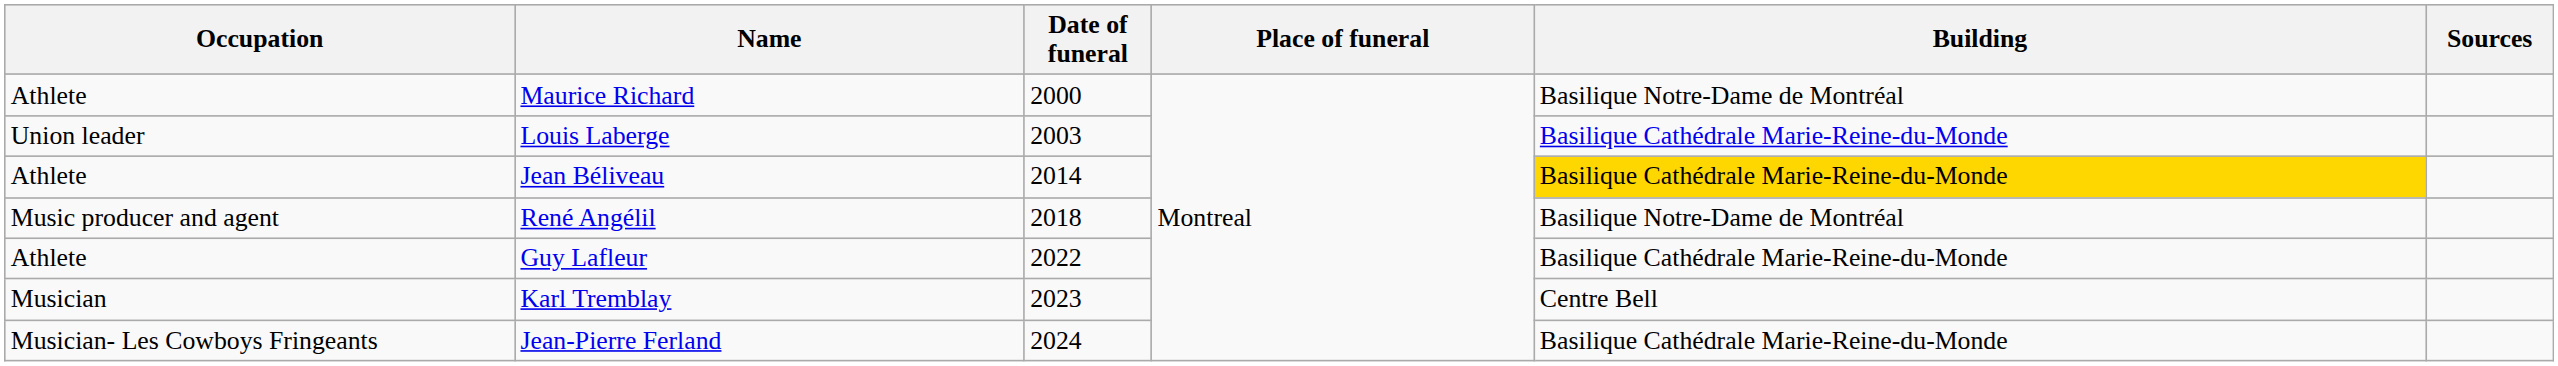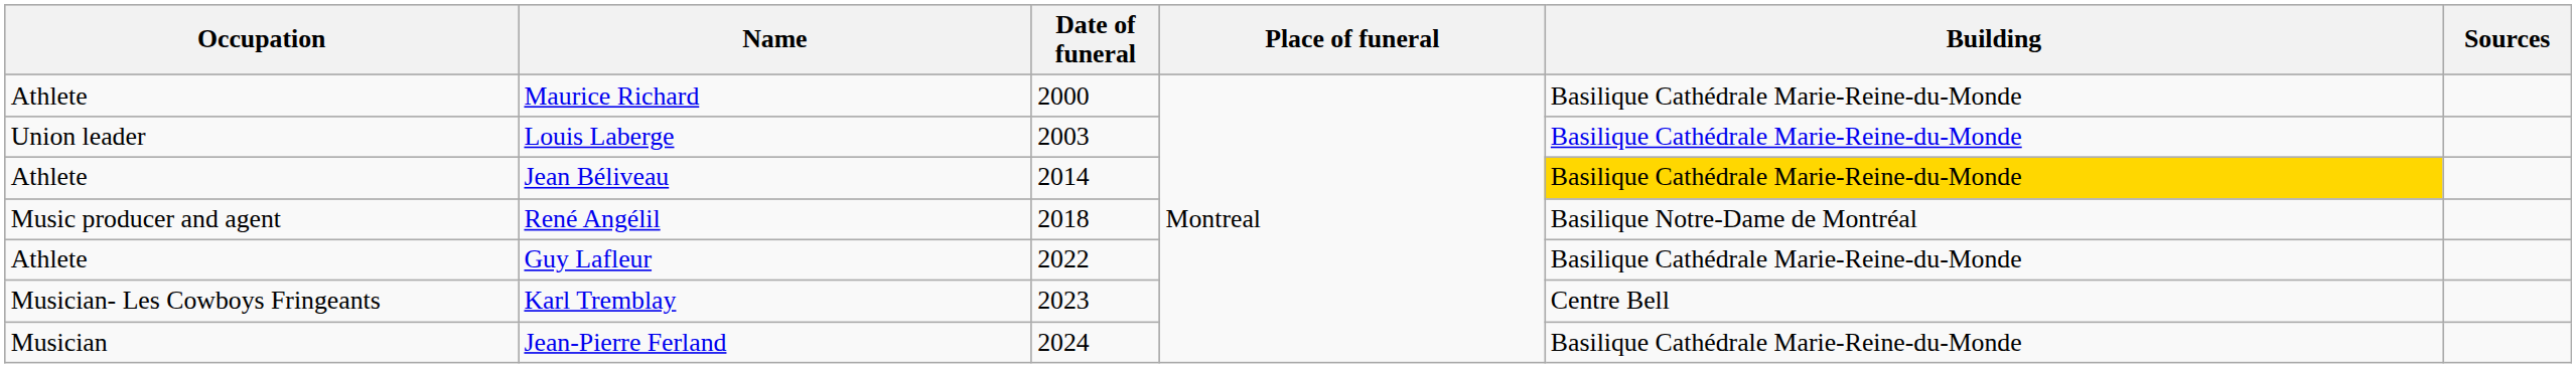 <table class="wikitable" style="width:100%;">
 <tr>
 <th style="width:20%;">Occupation</th>
 <th style="width:20%;">Name</th>
 <th style="width:5%;">Date of funeral</th>
 <th style="width:15%;">Place of funeral</th>
 <th style="width:35%;">Building</th>
 <th style="width:5%;">Sources</th>
 </tr>
 <tr>
 <td>Athlete</td>
 <td><a href='#'>Maurice Richard</a></td>
 <td>2000</td>
 <td rowspan="7">Montreal</td>
-<td>Basilique Notre-Dame de Montréal</td>
+<td>Basilique Cathédrale Marie-Reine-du-Monde</td>
 <td></td>
 </tr>
 <tr>
 <td>Union leader</td>
 <td><a href='#'>Louis Laberge</a></td>
 <td>2003</td>
 <td><a href='#'>Basilique Cathédrale Marie-Reine-du-Monde</a></td>
 <td></td>
 </tr>
 <tr>
 <td>Athlete</td>
 <td><a href='#'>Jean Béliveau</a></td>
 <td>2014</td>
 <td style="background: gold;">Basilique Cathédrale Marie-Reine-du-Monde</td>
 <td></td>
 </tr>
 <tr>
 <td>Music producer and agent</td>
 <td><a href='#'>René Angélil</a></td>
 <td>2018</td>
 <td>Basilique Notre-Dame de Montréal</td>
 <td></td>
 </tr>
 <tr>
 <td>Athlete</td>
 <td><a href='#'>Guy Lafleur</a></td>
 <td>2022</td>
 <td>Basilique Cathédrale Marie-Reine-du-Monde</td>
 <td></td>
 </tr>
 <tr>
-<td>Musician</td>
+<td>Musician- Les Cowboys Fringeants</td>
 <td><a href='#'>Karl Tremblay</a></td>
 <td>2023</td>
 <td>Centre Bell</td>
 <td></td>
 </tr>
 <tr>
-<td>Musician- Les Cowboys Fringeants</td>
+<td>Musician</td>
 <td><a href='#'>Jean-Pierre Ferland</a></td>
 <td>2024</td>
 <td>Basilique Cathédrale Marie-Reine-du-Monde</td>
 <td></td>
 </tr>
 </table>
